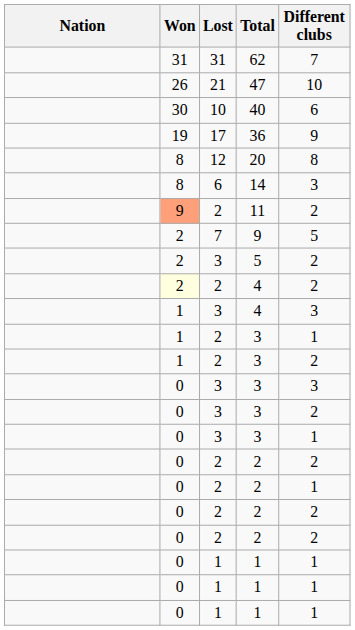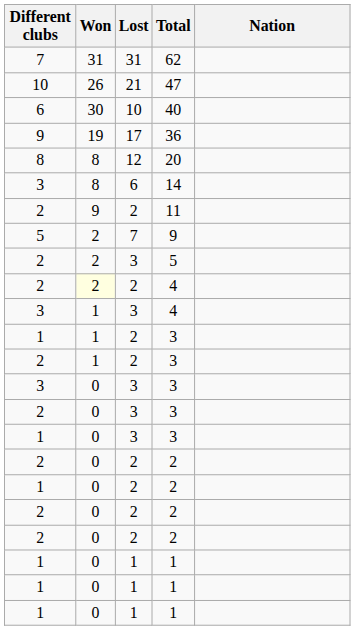 <table class="wikitable sortable" width="350">
 <tr>
-<th width="150">Nation</th>
+<th>Different clubs</th>
 <th>Won</th>
 <th>Lost</th>
 <th>Total</th>
-<th>Different clubs</th>
+<th width="150">Nation</th>
 </tr>
 <tr>
-<td></td>
+<td align=center>7</td>
 <td align=center>31</td>
 <td align=center>31</td>
 <td align=center>62</td>
-<td align=center>7</td>
+<td></td>
 </tr>
 <tr>
-<td></td>
+<td align=center>10</td>
 <td align=center>26</td>
 <td align=center>21</td>
 <td align=center>47</td>
-<td align=center>10</td>
+<td></td>
 </tr>
 <tr>
-<td></td>
+<td align=center>6</td>
 <td align=center>30</td>
 <td align=center>10</td>
 <td align=center>40</td>
-<td align=center>6</td>
+<td></td>
 </tr>
 <tr>
-<td></td>
+<td align=center>9</td>
 <td align=center>19</td>
 <td align=center>17</td>
 <td align=center>36</td>
-<td align=center>9</td>
+<td></td>
 </tr>
 <tr>
-<td></td>
+<td align=center>8</td>
 <td align=center>8</td>
 <td align=center>12</td>
 <td align=center>20</td>
-<td align=center>8</td>
+<td></td>
 </tr>
 <tr>
-<td></td>
+<td align=center>3</td>
 <td align=center>8</td>
 <td align=center>6</td>
 <td align=center>14</td>
-<td align=center>3</td>
+<td></td>
 </tr>
 <tr>
-<td></td>
-<td align=center style="background: lightsalmon;">9</td>
+<td align=center>2</td>
+<td align=center>9</td>
 <td align=center>2</td>
 <td align=center>11</td>
-<td align=center>2</td>
+<td></td>
 </tr>
 <tr>
-<td></td>
+<td align=center>5</td>
 <td align=center>2</td>
 <td align=center>7</td>
 <td align=center>9</td>
-<td align=center>5</td>
+<td></td>
 </tr>
 <tr>
-<td></td>
+<td align=center>2</td>
 <td align=center>2</td>
 <td align=center>3</td>
 <td align=center>5</td>
-<td align=center>2</td>
+<td></td>
 </tr>
 <tr>
-<td></td>
+<td align=center>2</td>
 <td align=center style="background: lightyellow;">2</td>
 <td align=center>2</td>
 <td align=center>4</td>
-<td align=center>2</td>
+<td></td>
 </tr>
 <tr>
-<td></td>
+<td align=center>3</td>
 <td align=center>1</td>
 <td align=center>3</td>
 <td align=center>4</td>
-<td align=center>3</td>
+<td></td>
 </tr>
 <tr>
-<td></td>
+<td align=center>1</td>
 <td align=center>1</td>
 <td align=center>2</td>
 <td align=center>3</td>
-<td align=center>1</td>
+<td></td>
 </tr>
 <tr>
-<td></td>
+<td align=center>2</td>
 <td align=center>1</td>
 <td align=center>2</td>
 <td align=center>3</td>
-<td align=center>2</td>
+<td></td>
 </tr>
 <tr>
-<td></td>
+<td align=center>3</td>
 <td align=center>0</td>
 <td align=center>3</td>
 <td align=center>3</td>
-<td align=center>3</td>
+<td></td>
 </tr>
 <tr>
-<td></td>
+<td align=center>2</td>
 <td align=center>0</td>
 <td align=center>3</td>
 <td align=center>3</td>
-<td align=center>2</td>
+<td></td>
 </tr>
 <tr>
-<td></td>
+<td align=center>1</td>
 <td align=center>0</td>
 <td align=center>3</td>
 <td align=center>3</td>
-<td align=center>1</td>
+<td></td>
 </tr>
 <tr>
-<td></td>
+<td align=center>2</td>
 <td align=center>0</td>
 <td align=center>2</td>
 <td align=center>2</td>
-<td align=center>2</td>
+<td></td>
 </tr>
 <tr>
-<td></td>
+<td align=center>1</td>
 <td align=center>0</td>
 <td align=center>2</td>
 <td align=center>2</td>
-<td align=center>1</td>
+<td></td>
 </tr>
 <tr>
-<td></td>
+<td align=center>2</td>
 <td align=center>0</td>
 <td align=center>2</td>
 <td align=center>2</td>
-<td align=center>2</td>
+<td></td>
 </tr>
 <tr>
-<td></td>
+<td align=center>2</td>
 <td align=center>0</td>
 <td align=center>2</td>
 <td align=center>2</td>
-<td align=center>2</td>
+<td></td>
 </tr>
 <tr>
-<td></td>
+<td align=center>1</td>
 <td align=center>0</td>
 <td align=center>1</td>
 <td align=center>1</td>
-<td align=center>1</td>
+<td></td>
 </tr>
 <tr>
-<td></td>
+<td align=center>1</td>
 <td align=center>0</td>
 <td align=center>1</td>
 <td align=center>1</td>
-<td align=center>1</td>
+<td></td>
 </tr>
 <tr>
-<td></td>
+<td align=center>1</td>
 <td align=center>0</td>
 <td align=center>1</td>
 <td align=center>1</td>
-<td align=center>1</td>
+<td></td>
 </tr>
 </table>
